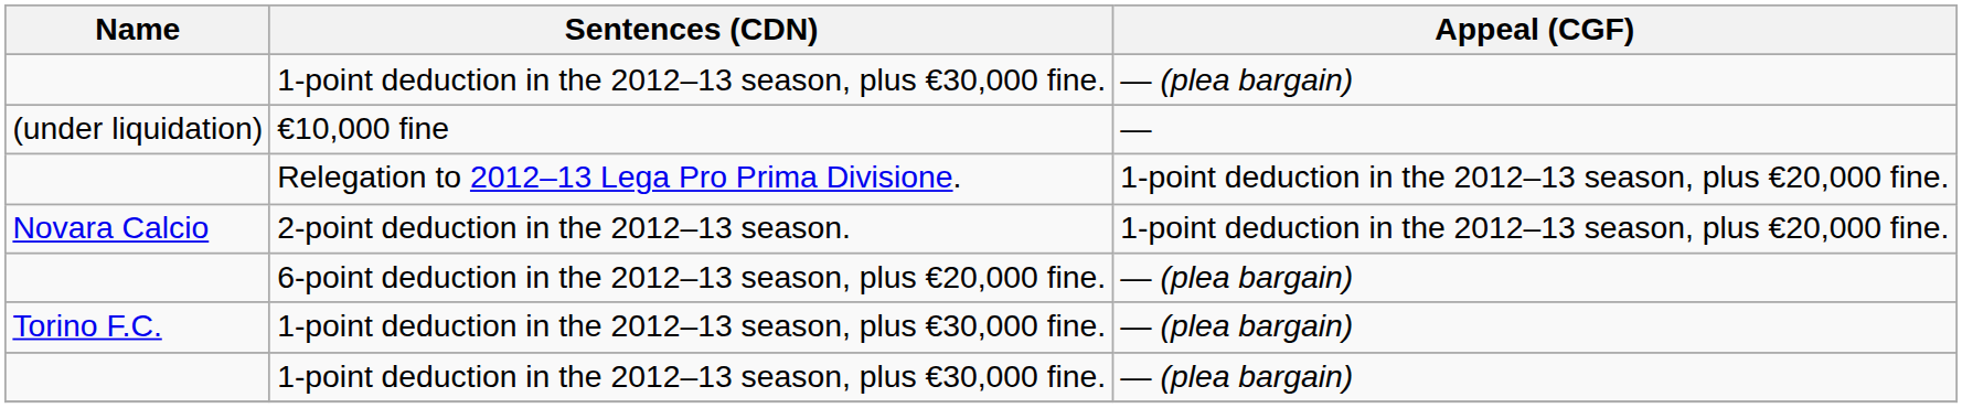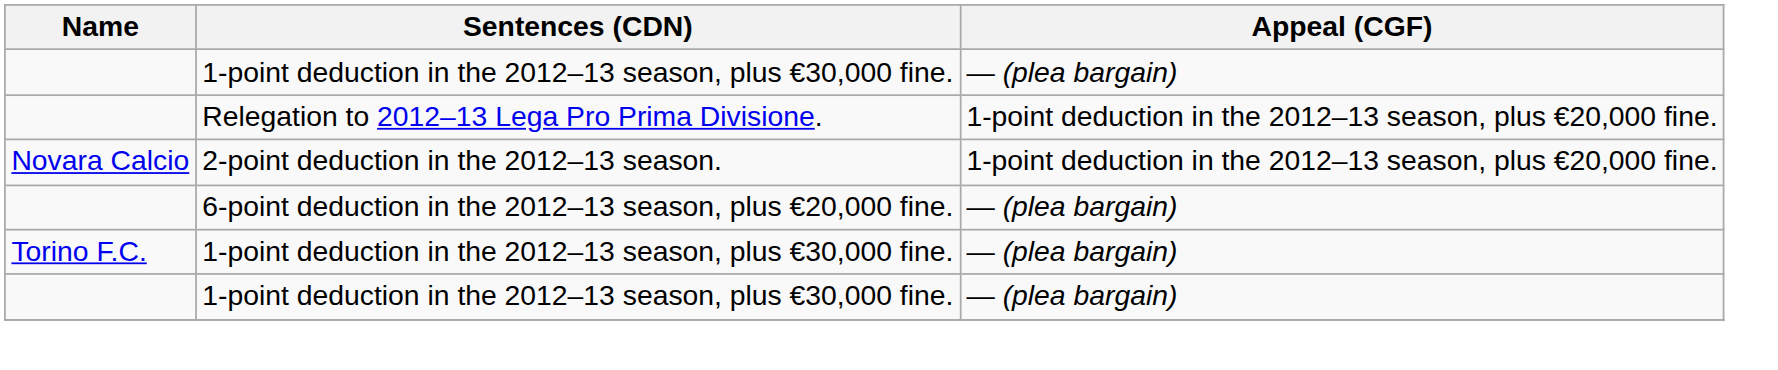 <table class="wikitable sortable">
 <tr>
 <th>Name</th>
 <th>Sentences (CDN)</th>
 <th>Appeal (CGF)</th>
 </tr>
 <tr>
 <td></td>
 <td> 1-point deduction in the 2012–13 season, plus €30,000 fine.</td>
 <td>— <em>(plea bargain)</em></td>
-</tr>
-<tr>
-<td> (under liquidation)</td>
-<td>€10,000 fine</td>
-<td>—</td>
 </tr>
 <tr>
 <td></td>
 <td>Relegation to <a href='#'>2012–13 Lega Pro Prima Divisione</a>.</td>
 <td> 1-point deduction in the 2012–13 season, plus €20,000 fine.</td>
 </tr>
 <tr>
 <td><a href='#'>Novara Calcio</a></td>
 <td> 2-point deduction in the 2012–13 season.</td>
 <td> 1-point deduction in the 2012–13 season, plus €20,000 fine.</td>
 </tr>
 <tr>
 <td></td>
 <td> 6-point deduction in the 2012–13 season, plus €20,000 fine.</td>
 <td>— <em>(plea bargain)</em></td>
 </tr>
 <tr>
 <td><a href='#'>Torino F.C.</a></td>
 <td> 1-point deduction in the 2012–13 season, plus €30,000 fine.</td>
 <td>— <em>(plea bargain)</em></td>
 </tr>
 <tr>
 <td></td>
 <td> 1-point deduction in the 2012–13 season, plus €30,000 fine.</td>
 <td>— <em>(plea bargain)</em></td>
 </tr>
 <tr>
 </tr>
 </table>
